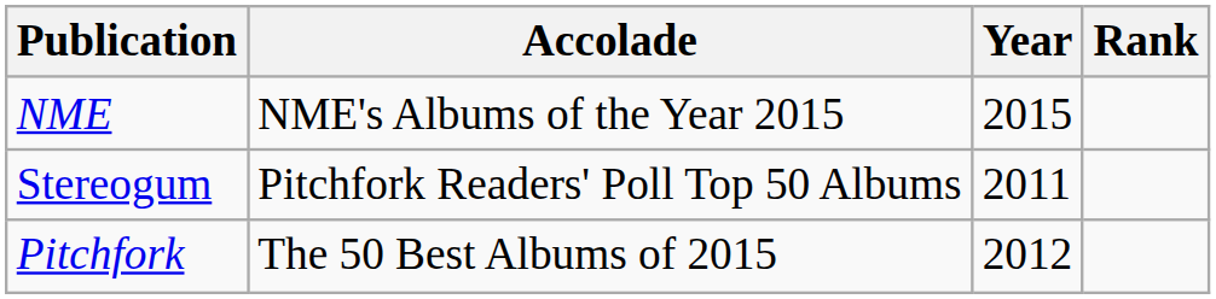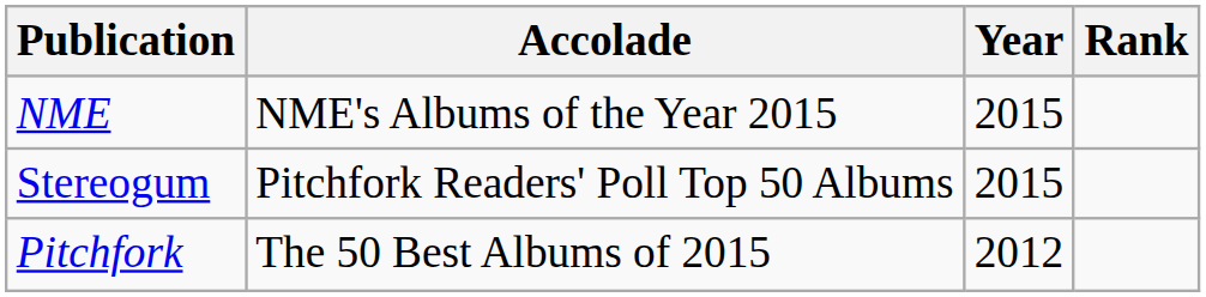 <table class="sortable wikitable">
 <tr>
 <th>Publication</th>
 <th>Accolade</th>
 <th>Year</th>
 <th>Rank</th>
 </tr>
 <tr>
 <td><em><a href='#'>NME</a></em></td>
 <td>NME's Albums of the Year 2015</td>
 <td>2015</td>
 <td></td>
 </tr>
 <tr>
 <td><a href='#'>Stereogum</a></td>
 <td>Pitchfork Readers' Poll Top 50 Albums</td>
-<td>2011</td>
+<td>2015</td>
 <td></td>
 </tr>
 <tr>
 <td><em><a href='#'>Pitchfork</a></em></td>
 <td>The 50 Best Albums of 2015</td>
 <td>2012</td>
 <td></td>
 </tr>
 </table>
